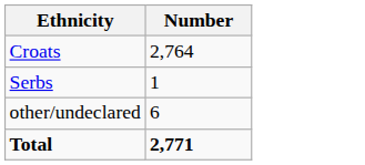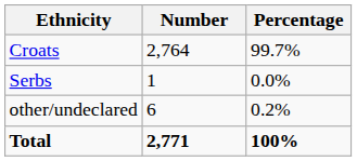 <table class="wikitable">
 <tr>
 <th width="100px">Ethnicity</th>
 <th width="80px">Number</th>
+<th width="80px">Percentage</th>
 </tr>
 <tr>
 <td><a href='#'>Croats</a></td>
 <td>2,764</td>
+<td>99.7%</td>
 </tr>
 <tr>
 <td><a href='#'>Serbs</a></td>
 <td>1</td>
+<td>0.0%</td>
 </tr>
 <tr>
 <td>other/undeclared</td>
 <td>6</td>
+<td>0.2%</td>
 </tr>
 <tr>
 <td><strong>Total</strong></td>
 <td><strong>2,771</strong></td>
+<td><strong>100%</strong></td>
 </tr>
 </table>
